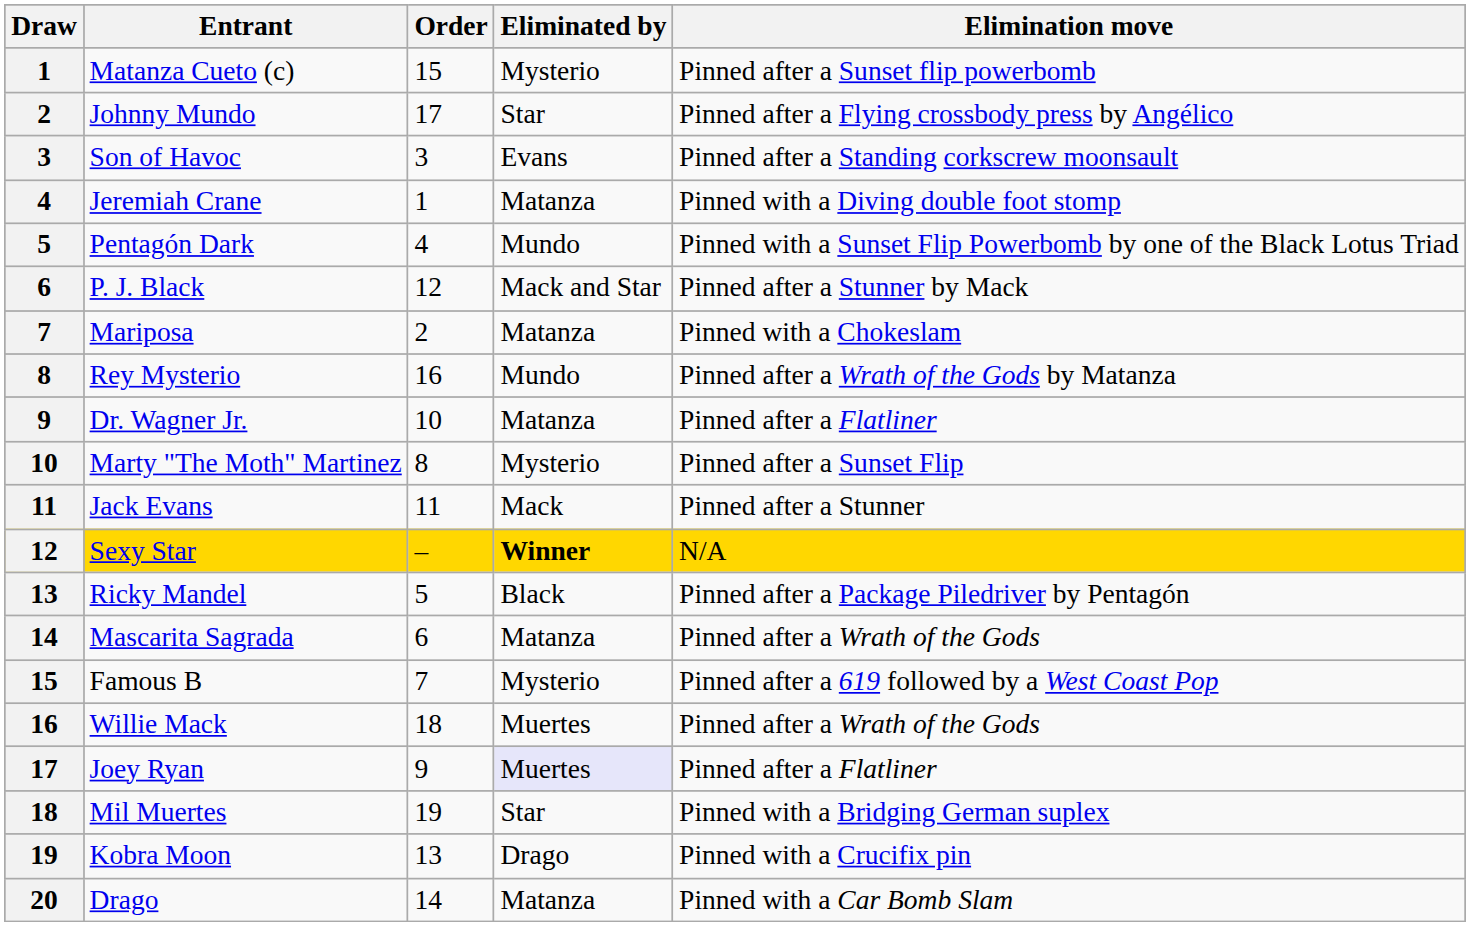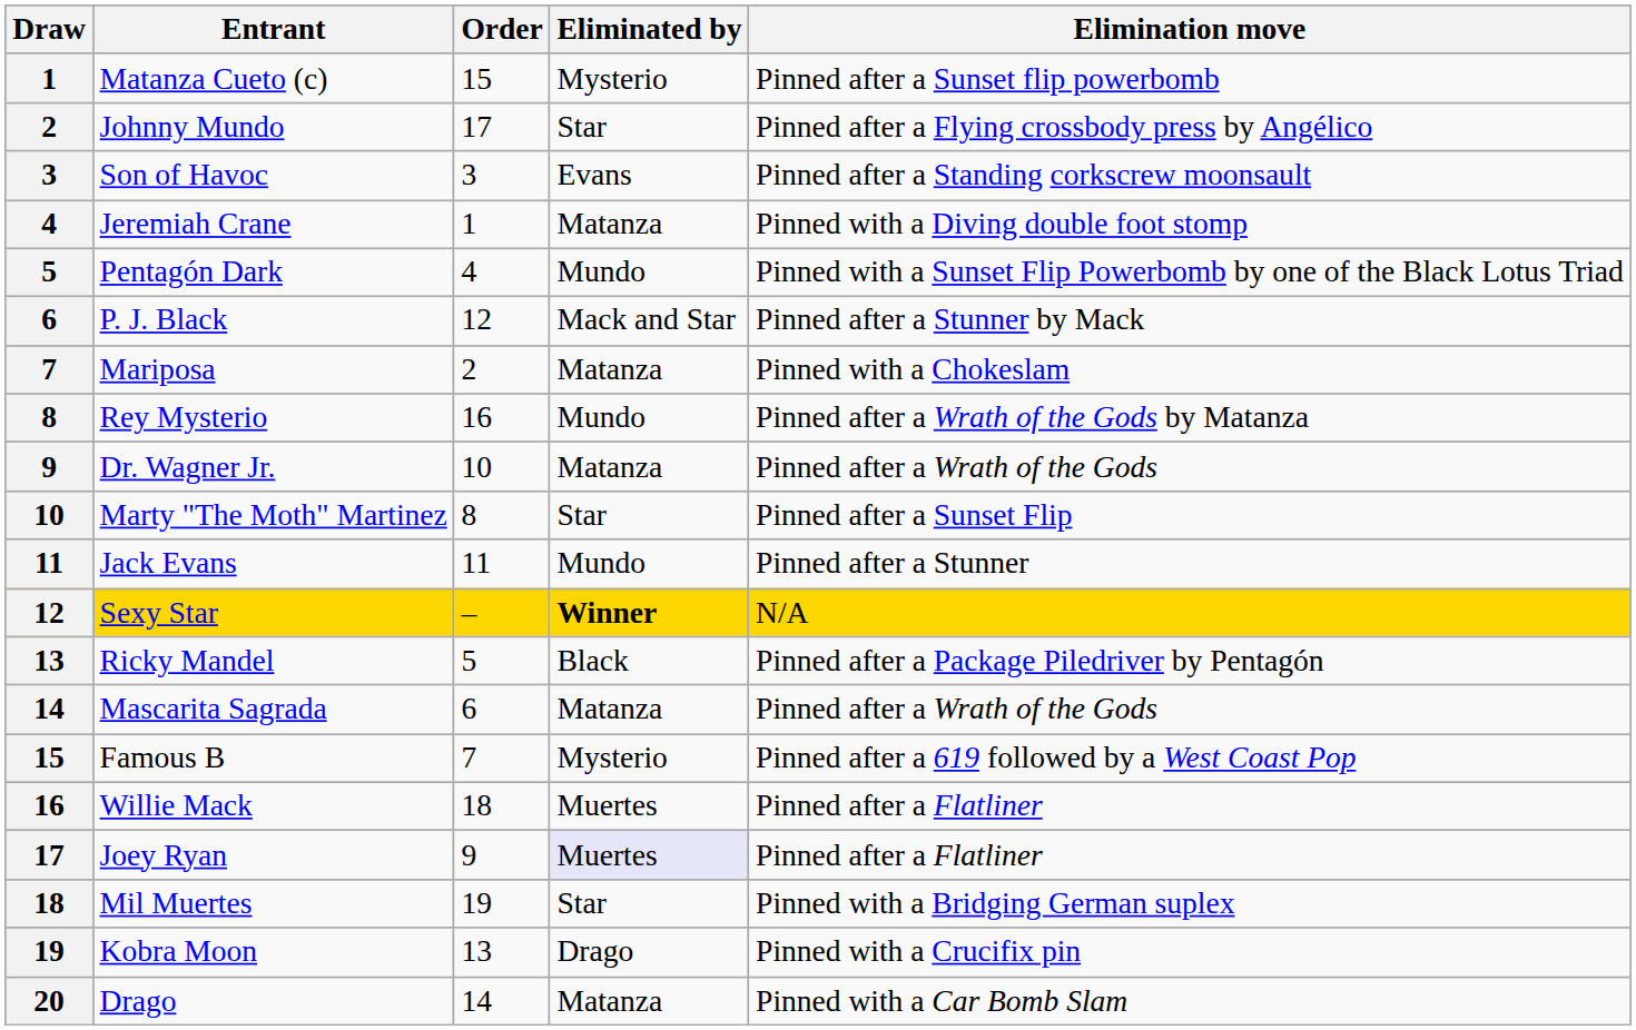 <table class="wikitable sortable">
 <tr>
 <th>Draw</th>
 <th>Entrant</th>
 <th>Order</th>
 <th>Eliminated by</th>
 <th>Elimination move</th>
 </tr>
 <tr>
 <th>1</th>
 <td><a href='#'>Matanza Cueto</a> (c)</td>
 <td>15</td>
 <td>Mysterio</td>
 <td>Pinned after a <a href='#'>Sunset flip powerbomb</a></td>
 </tr>
 <tr>
 <th>2</th>
 <td><a href='#'>Johnny Mundo</a></td>
 <td>17</td>
 <td>Star</td>
 <td>Pinned after a <a href='#'>Flying crossbody press</a> by <a href='#'>Angélico</a></td>
 </tr>
 <tr>
 <th>3</th>
 <td><a href='#'>Son of Havoc</a></td>
 <td>3</td>
 <td>Evans</td>
 <td>Pinned after a <a href='#'>Standing</a> <a href='#'>corkscrew moonsault</a></td>
 </tr>
 <tr>
 <th>4</th>
 <td><a href='#'>Jeremiah Crane</a></td>
 <td>1</td>
 <td>Matanza</td>
 <td>Pinned with a <a href='#'>Diving double foot stomp</a></td>
 </tr>
 <tr>
 <th>5</th>
 <td><a href='#'>Pentagón Dark</a></td>
 <td>4</td>
 <td>Mundo</td>
 <td>Pinned with a <a href='#'>Sunset Flip Powerbomb</a> by one of the Black Lotus Triad</td>
 </tr>
 <tr>
 <th>6</th>
 <td><a href='#'>P. J. Black</a></td>
 <td>12</td>
 <td>Mack and Star</td>
 <td>Pinned after a <a href='#'>Stunner</a> by Mack</td>
 </tr>
 <tr>
 <th>7</th>
 <td><a href='#'>Mariposa</a></td>
 <td>2</td>
 <td>Matanza</td>
 <td>Pinned with a <a href='#'>Chokeslam</a></td>
 </tr>
 <tr>
 <th>8</th>
 <td><a href='#'>Rey Mysterio</a></td>
 <td>16</td>
 <td>Mundo</td>
 <td>Pinned after a <em><a href='#'>Wrath of the Gods</a></em> by Matanza</td>
 </tr>
 <tr>
 <th>9</th>
 <td><a href='#'>Dr. Wagner Jr.</a></td>
 <td>10</td>
 <td>Matanza</td>
-<td>Pinned after a <em><a href='#'>Flatliner</a></em></td>
+<td>Pinned after a <em>Wrath of the Gods</em></td>
 </tr>
 <tr>
 <th>10</th>
 <td><a href='#'>Marty "The Moth" Martinez</a></td>
 <td>8</td>
-<td>Mysterio</td>
+<td>Star</td>
 <td>Pinned after a <a href='#'>Sunset Flip</a></td>
 </tr>
 <tr>
 <th>11</th>
 <td><a href='#'>Jack Evans</a></td>
 <td>11</td>
-<td>Mack</td>
+<td>Mundo</td>
 <td>Pinned after a Stunner</td>
 </tr>
 <tr style="background:gold">
 <th>12</th>
 <td><a href='#'>Sexy Star</a></td>
 <td>–</td>
 <td><strong>Winner</strong></td>
 <td>N/A</td>
 </tr>
 <tr>
 <th>13</th>
 <td><a href='#'>Ricky Mandel</a></td>
 <td>5</td>
 <td>Black</td>
 <td>Pinned after a <a href='#'>Package Piledriver</a> by Pentagón</td>
 </tr>
 <tr>
 <th>14</th>
 <td><a href='#'>Mascarita Sagrada</a></td>
 <td>6</td>
 <td>Matanza</td>
 <td>Pinned after a <em>Wrath of the Gods</em></td>
 </tr>
 <tr>
 <th>15</th>
 <td>Famous B</td>
 <td>7</td>
 <td>Mysterio</td>
 <td>Pinned after a <em><a href='#'>619</a></em> followed by a <em><a href='#'>West Coast Pop</a></em></td>
 </tr>
 <tr>
 <th>16</th>
 <td><a href='#'>Willie Mack</a></td>
 <td>18</td>
 <td>Muertes</td>
-<td>Pinned after a <em>Wrath of the Gods</em></td>
+<td>Pinned after a <em><a href='#'>Flatliner</a></em></td>
 </tr>
 <tr>
 <th>17</th>
 <td><a href='#'>Joey Ryan</a></td>
 <td>9</td>
 <td style="background: lavender;">Muertes</td>
 <td>Pinned after a <em>Flatliner</em></td>
 </tr>
 <tr>
 <th>18</th>
 <td><a href='#'>Mil Muertes</a></td>
 <td>19</td>
 <td>Star</td>
 <td>Pinned with a <a href='#'>Bridging German suplex</a></td>
 </tr>
 <tr>
 <th>19</th>
 <td><a href='#'>Kobra Moon</a></td>
 <td>13</td>
 <td>Drago</td>
 <td>Pinned with a <a href='#'>Crucifix pin</a></td>
 </tr>
 <tr>
 <th>20</th>
 <td><a href='#'>Drago</a></td>
 <td>14</td>
 <td>Matanza</td>
 <td>Pinned with a <em>Car Bomb Slam</em></td>
 </tr>
 <tr>
 </tr>
 </table>
